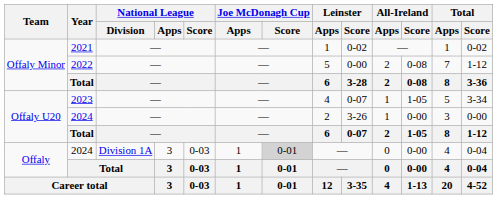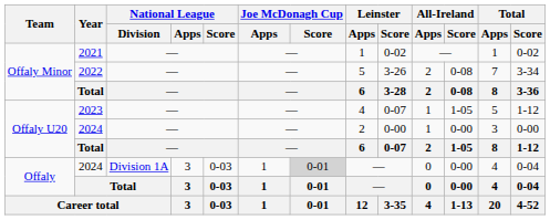 <table class="wikitable" style="text-align:center">
 <tr>
 <th rowspan="2">Team</th>
 <th rowspan="2">Year</th>
 <th colspan="3"><a href='#'>National League</a></th>
 <th colspan="2"><a href='#'>Joe McDonagh Cup</a></th>
 <th colspan="2">Leinster</th>
 <th colspan="2">All-Ireland</th>
 <th colspan="2">Total</th>
 </tr>
 <tr>
 <th>Division</th>
 <th>Apps</th>
 <th>Score</th>
 <th>Apps</th>
 <th>Score</th>
 <th>Apps</th>
 <th>Score</th>
 <th>Apps</th>
 <th>Score</th>
 <th>Apps</th>
 <th>Score</th>
 </tr>
 <tr>
 <td rowspan="3"><a href='#'>Offaly Minor</a></td>
 <td><a href='#'>2021</a></td>
 <td colspan=3>—</td>
 <td colspan=2>—</td>
 <td>1</td>
 <td>0-02</td>
 <td colspan=2>—</td>
 <td>1</td>
 <td>0-02</td>
 </tr>
 <tr>
 <td><a href='#'>2022</a></td>
 <td colspan=3>—</td>
 <td colspan=2>—</td>
 <td>5</td>
-<td>0-00</td>
+<td>3-26</td>
 <td>2</td>
 <td>0-08</td>
 <td>7</td>
-<td>1-12</td>
+<td>3-34</td>
 </tr>
 <tr>
 <th>Total</th>
 <th colspan=3>—</th>
 <th colspan=2>—</th>
 <th>6</th>
 <th>3-28</th>
 <th>2</th>
 <th>0-08</th>
 <th>8</th>
 <th>3-36</th>
 </tr>
 <tr>
 <td rowspan="3"><a href='#'>Offaly U20</a></td>
 <td><a href='#'>2023</a></td>
 <td colspan=3>—</td>
 <td colspan=2>—</td>
 <td>4</td>
 <td>0-07</td>
 <td>1</td>
 <td>1-05</td>
 <td>5</td>
-<td>3-34</td>
+<td>1-12</td>
 </tr>
 <tr>
 <td><a href='#'>2024</a></td>
 <td colspan=3>—</td>
 <td colspan=2>—</td>
 <td>2</td>
-<td>3-26</td>
+<td>0-00</td>
 <td>1</td>
 <td>0-00</td>
 <td>3</td>
 <td>0-00</td>
 </tr>
 <tr>
 <th>Total</th>
 <th colspan=3>—</th>
 <th colspan=2>—</th>
 <th>6</th>
 <th>0-07</th>
 <th>2</th>
 <th>1-05</th>
 <th>8</th>
 <th>1-12</th>
 </tr>
 <tr>
 <td rowspan="2"><a href='#'>Offaly</a></td>
 <td>2024</td>
 <td rowspan="1"><a href='#'>Division 1A</a></td>
 <td>3</td>
 <td>0-03</td>
 <td>1</td>
 <td style="background: lightgrey;">0-01</td>
 <td colspan=2>—</td>
 <td>0</td>
 <td>0-00</td>
 <td>4</td>
 <td>0-04</td>
 </tr>
 <tr>
 <th colspan="2">Total</th>
 <th>3</th>
 <th>0-03</th>
 <th>1</th>
 <th>0-01</th>
 <th colspan=2>—</th>
 <th>0</th>
 <th>0-00</th>
 <th>4</th>
 <th>0-04</th>
 </tr>
 <tr>
 <th colspan="3">Career total</th>
 <th>3</th>
 <th>0-03</th>
 <th>1</th>
 <th>0-01</th>
 <th>12</th>
 <th>3-35</th>
 <th>4</th>
 <th>1-13</th>
 <th>20</th>
 <th>4-52</th>
 </tr>
 </table>
